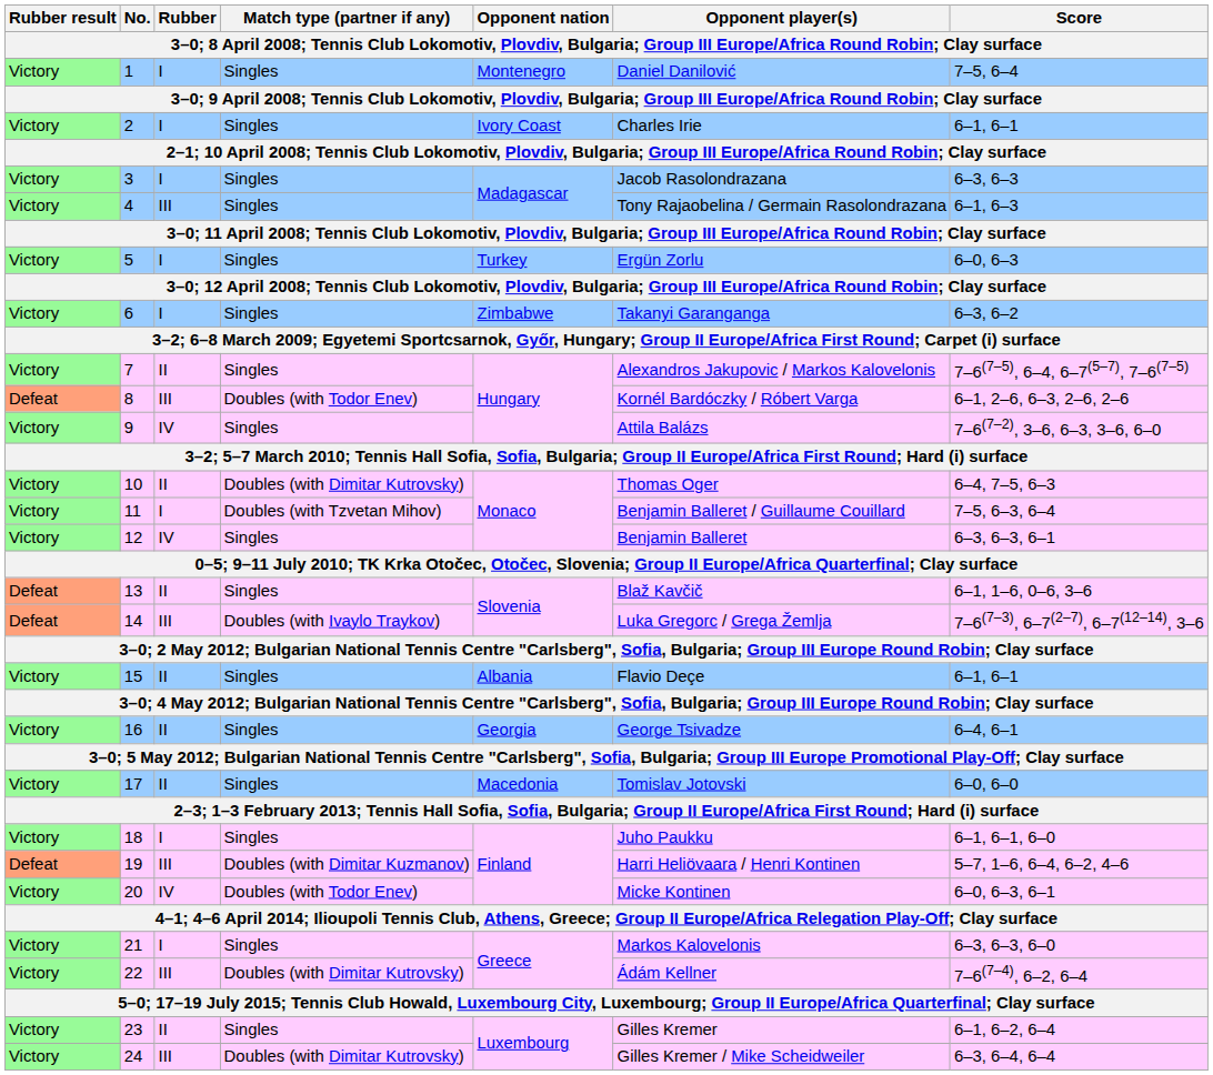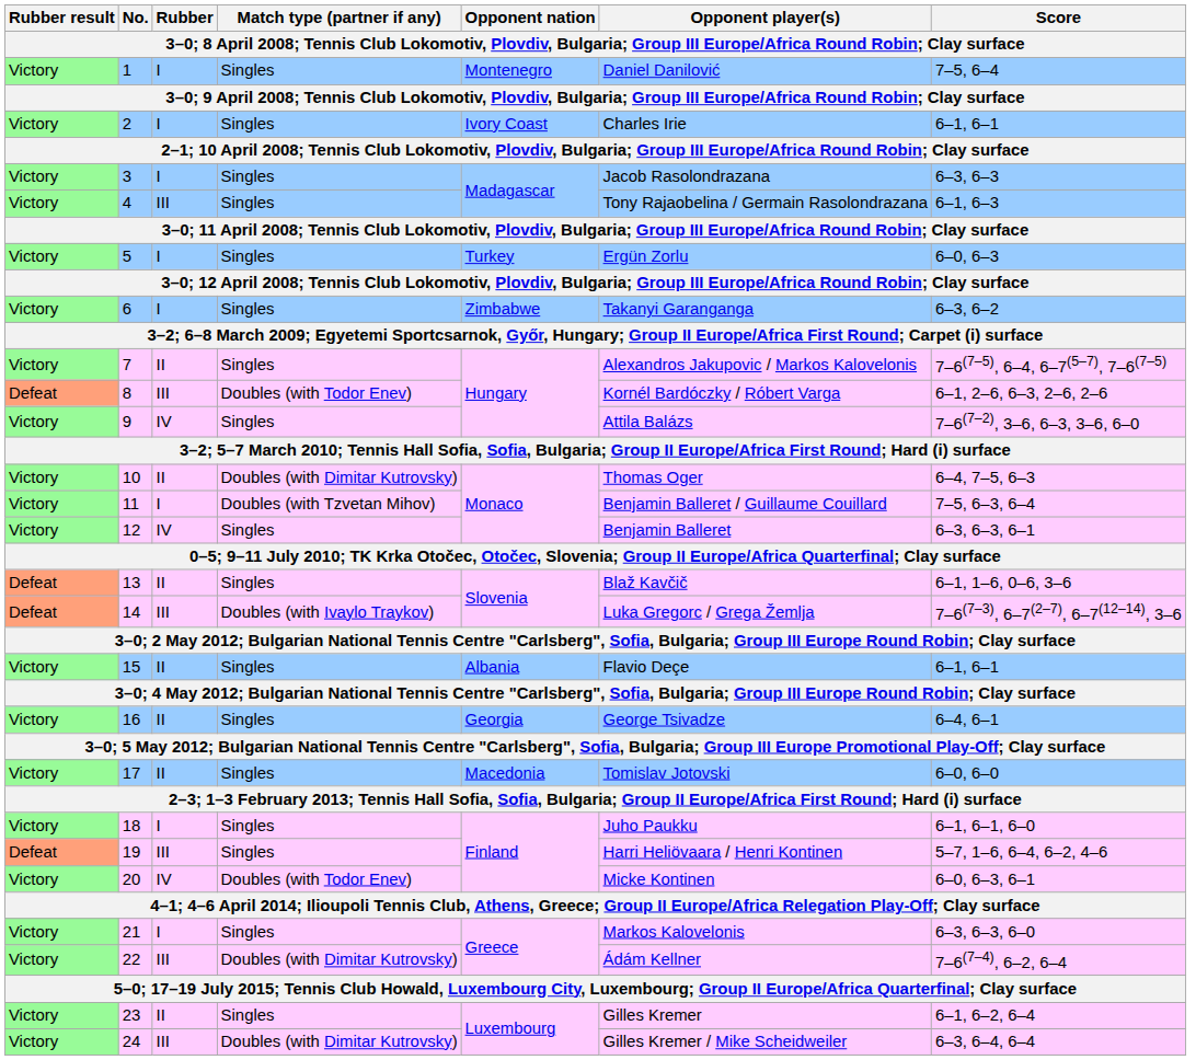 <table class=wikitable style=font-size:97%>
 <tr>
 <th scope="col">Rubber result</th>
 <th scope="col">No.</th>
 <th scope="col">Rubber</th>
 <th scope="col">Match type (partner if any)</th>
 <th scope="col">Opponent nation</th>
 <th scope="col">Opponent player(s)</th>
 <th scope="col">Score</th>
 </tr>
 <tr>
 <th colspan=7>3–0; 8 April 2008; Tennis Club Lokomotiv, <a href='#'>Plovdiv</a>, Bulgaria; <a href='#'>Group III Europe/Africa Round Robin</a>; Clay surface</th>
 </tr>
 <tr style="background:#9cf;">
 <td bgcolor=98FB98>Victory</td>
 <td>1</td>
 <td>I</td>
 <td>Singles</td>
 <td> <a href='#'>Montenegro</a></td>
 <td><a href='#'>Daniel Danilović</a></td>
 <td>7–5, 6–4</td>
 </tr>
 <tr>
 <th colspan=7>3–0; 9 April 2008; Tennis Club Lokomotiv, <a href='#'>Plovdiv</a>, Bulgaria; <a href='#'>Group III Europe/Africa Round Robin</a>; Clay surface</th>
 </tr>
 <tr style="background:#9cf;">
 <td bgcolor=98FB98>Victory</td>
 <td>2</td>
 <td>I</td>
 <td>Singles</td>
 <td> <a href='#'>Ivory Coast</a></td>
 <td>Charles Irie</td>
 <td>6–1, 6–1</td>
 </tr>
 <tr>
 <th colspan=7>2–1; 10 April 2008; Tennis Club Lokomotiv, <a href='#'>Plovdiv</a>, Bulgaria; <a href='#'>Group III Europe/Africa Round Robin</a>; Clay surface</th>
 </tr>
 <tr style="background:#9cf;">
 <td bgcolor=98FB98>Victory</td>
 <td>3</td>
 <td>I</td>
 <td>Singles</td>
 <td rowspan=2> <a href='#'>Madagascar</a></td>
 <td>Jacob Rasolondrazana</td>
 <td>6–3, 6–3</td>
 </tr>
 <tr style="background:#9cf;">
 <td bgcolor=98FB98>Victory</td>
 <td>4</td>
 <td>III</td>
 <td>Singles</td>
 <td>Tony Rajaobelina / Germain Rasolondrazana</td>
 <td>6–1, 6–3</td>
 </tr>
 <tr>
 <th colspan=7>3–0; 11 April 2008; Tennis Club Lokomotiv, <a href='#'>Plovdiv</a>, Bulgaria; <a href='#'>Group III Europe/Africa Round Robin</a>; Clay surface</th>
 </tr>
 <tr style="background:#9cf;">
 <td bgcolor=98FB98>Victory</td>
 <td>5</td>
 <td>I</td>
 <td>Singles</td>
 <td> <a href='#'>Turkey</a></td>
 <td><a href='#'>Ergün Zorlu</a></td>
 <td>6–0, 6–3</td>
 </tr>
 <tr>
 <th colspan=7>3–0; 12 April 2008; Tennis Club Lokomotiv, <a href='#'>Plovdiv</a>, Bulgaria; <a href='#'>Group III Europe/Africa Round Robin</a>; Clay surface</th>
 </tr>
 <tr style="background:#9cf;">
 <td bgcolor=98FB98>Victory</td>
 <td>6</td>
 <td>I</td>
 <td>Singles</td>
 <td> <a href='#'>Zimbabwe</a></td>
 <td><a href='#'>Takanyi Garanganga</a></td>
 <td>6–3, 6–2</td>
 </tr>
 <tr>
 <th colspan=7>3–2; 6–8 March 2009; Egyetemi Sportcsarnok, <a href='#'>Győr</a>, Hungary; <a href='#'>Group II Europe/Africa First Round</a>; Carpet (i) surface</th>
 </tr>
 <tr style="background:#fcf;">
 <td bgcolor=98FB98>Victory</td>
 <td>7</td>
 <td>II</td>
 <td>Singles</td>
 <td rowspan=3> <a href='#'>Hungary</a></td>
 <td><a href='#'>Alexandros Jakupovic</a> / <a href='#'>Markos Kalovelonis</a></td>
 <td>7–6<sup>(7–5)</sup>, 6–4, 6–7<sup>(5–7)</sup>, 7–6<sup>(7–5)</sup></td>
 </tr>
 <tr style="background:#fcf;">
 <td bgcolor=FFA07A>Defeat</td>
 <td>8</td>
 <td>III</td>
 <td>Doubles (with <a href='#'>Todor Enev</a>)</td>
 <td><a href='#'>Kornél Bardóczky</a> / <a href='#'>Róbert Varga</a></td>
 <td>6–1, 2–6, 6–3, 2–6, 2–6</td>
 </tr>
 <tr style="background:#fcf;">
 <td bgcolor=98FB98>Victory</td>
 <td>9</td>
 <td>IV</td>
 <td>Singles</td>
 <td><a href='#'>Attila Balázs</a></td>
 <td>7–6<sup>(7–2)</sup>, 3–6, 6–3, 3–6, 6–0</td>
 </tr>
 <tr>
 <th colspan=7>3–2; 5–7 March 2010; Tennis Hall Sofia, <a href='#'>Sofia</a>, Bulgaria; <a href='#'>Group II Europe/Africa First Round</a>; Hard (i) surface</th>
 </tr>
 <tr style="background:#fcf;">
 <td bgcolor=98FB98>Victory</td>
 <td>10</td>
 <td>II</td>
 <td>Doubles (with <a href='#'>Dimitar Kutrovsky</a>)</td>
 <td rowspan=3> <a href='#'>Monaco</a></td>
 <td><a href='#'>Thomas Oger</a></td>
 <td>6–4, 7–5, 6–3</td>
 </tr>
 <tr style="background:#fcf;">
 <td bgcolor=98FB98>Victory</td>
 <td>11</td>
 <td>I</td>
 <td>Doubles (with Tzvetan Mihov)</td>
 <td><a href='#'>Benjamin Balleret</a> / <a href='#'>Guillaume Couillard</a></td>
 <td>7–5, 6–3, 6–4</td>
 </tr>
 <tr style="background:#fcf;">
 <td bgcolor=98FB98>Victory</td>
 <td>12</td>
 <td>IV</td>
 <td>Singles</td>
 <td><a href='#'>Benjamin Balleret</a></td>
 <td>6–3, 6–3, 6–1</td>
 </tr>
 <tr>
 <th colspan=7>0–5; 9–11 July 2010; TK Krka Otočec, <a href='#'>Otočec</a>, Slovenia; <a href='#'>Group II Europe/Africa Quarterfinal</a>; Clay surface</th>
 </tr>
 <tr style="background:#fcf;">
 <td bgcolor=FFA07A>Defeat</td>
 <td>13</td>
 <td>II</td>
 <td>Singles</td>
 <td rowspan=2> <a href='#'>Slovenia</a></td>
 <td><a href='#'>Blaž Kavčič</a></td>
 <td>6–1, 1–6, 0–6, 3–6</td>
 </tr>
 <tr style="background:#fcf;">
 <td bgcolor=FFA07A>Defeat</td>
 <td>14</td>
 <td>III</td>
 <td>Doubles (with <a href='#'>Ivaylo Traykov</a>)</td>
 <td><a href='#'>Luka Gregorc</a> / <a href='#'>Grega Žemlja</a></td>
 <td>7–6<sup>(7–3)</sup>, 6–7<sup>(2–7)</sup>, 6–7<sup>(12–14)</sup>, 3–6</td>
 </tr>
 <tr>
 <th colspan=7>3–0; 2 May 2012; Bulgarian National Tennis Centre "Carlsberg", <a href='#'>Sofia</a>, Bulgaria; <a href='#'>Group III Europe Round Robin</a>; Clay surface</th>
 </tr>
 <tr style="background:#9cf;">
 <td bgcolor=98FB98>Victory</td>
 <td>15</td>
 <td>II</td>
 <td>Singles</td>
 <td> <a href='#'>Albania</a></td>
 <td>Flavio Deçe</td>
 <td>6–1, 6–1</td>
 </tr>
 <tr>
 <th colspan=7>3–0; 4 May 2012; Bulgarian National Tennis Centre "Carlsberg", <a href='#'>Sofia</a>, Bulgaria; <a href='#'>Group III Europe Round Robin</a>; Clay surface</th>
 </tr>
 <tr style="background:#9cf;">
 <td bgcolor=98FB98>Victory</td>
 <td>16</td>
 <td>II</td>
 <td>Singles</td>
 <td> <a href='#'>Georgia</a></td>
 <td><a href='#'>George Tsivadze</a></td>
 <td>6–4, 6–1</td>
 </tr>
 <tr>
 <th colspan=7>3–0; 5 May 2012; Bulgarian National Tennis Centre "Carlsberg", <a href='#'>Sofia</a>, Bulgaria; <a href='#'>Group III Europe Promotional Play-Off</a>; Clay surface</th>
 </tr>
 <tr style="background:#9cf;">
 <td bgcolor=98FB98>Victory</td>
 <td>17</td>
 <td>II</td>
 <td>Singles</td>
 <td> <a href='#'>Macedonia</a></td>
 <td><a href='#'>Tomislav Jotovski</a></td>
 <td>6–0, 6–0</td>
 </tr>
 <tr>
 <th colspan=7>2–3; 1–3 February 2013; Tennis Hall Sofia, <a href='#'>Sofia</a>, Bulgaria; <a href='#'>Group II Europe/Africa First Round</a>; Hard (i) surface</th>
 </tr>
 <tr style="background:#fcf;">
 <td bgcolor=98FB98>Victory</td>
 <td>18</td>
 <td>I</td>
 <td>Singles</td>
 <td rowspan=3> <a href='#'>Finland</a></td>
 <td><a href='#'>Juho Paukku</a></td>
 <td>6–1, 6–1, 6–0</td>
 </tr>
 <tr style="background:#fcf;">
 <td bgcolor=FFA07A>Defeat</td>
 <td>19</td>
 <td>III</td>
-<td>Doubles (with <a href='#'>Dimitar Kuzmanov</a>)</td>
+<td>Singles</td>
 <td><a href='#'>Harri Heliövaara</a> / <a href='#'>Henri Kontinen</a></td>
 <td>5–7, 1–6, 6–4, 6–2, 4–6</td>
 </tr>
 <tr style="background:#fcf;">
 <td bgcolor=98FB98>Victory</td>
 <td>20</td>
 <td>IV</td>
 <td>Doubles (with <a href='#'>Todor Enev</a>)</td>
 <td><a href='#'>Micke Kontinen</a></td>
 <td>6–0, 6–3, 6–1</td>
 </tr>
 <tr>
 <th colspan=7>4–1; 4–6 April 2014; Ilioupoli Tennis Club, <a href='#'>Athens</a>, Greece; <a href='#'>Group II Europe/Africa Relegation Play-Off</a>; Clay surface</th>
 </tr>
 <tr style="background:#fcf;">
 <td bgcolor=98FB98>Victory</td>
 <td>21</td>
 <td>I</td>
 <td>Singles</td>
 <td rowspan=2> <a href='#'>Greece</a></td>
 <td><a href='#'>Markos Kalovelonis</a></td>
 <td>6–3, 6–3, 6–0</td>
 </tr>
 <tr style="background:#fcf;">
 <td bgcolor=98FB98>Victory</td>
 <td>22</td>
 <td>III</td>
 <td>Doubles (with <a href='#'>Dimitar Kutrovsky</a>)</td>
 <td><a href='#'>Ádám Kellner</a></td>
 <td>7–6<sup>(7–4)</sup>, 6–2, 6–4</td>
 </tr>
 <tr>
 <th colspan=7>5–0; 17–19 July 2015; Tennis Club Howald, <a href='#'>Luxembourg City</a>, Luxembourg; <a href='#'>Group II Europe/Africa Quarterfinal</a>; Clay surface</th>
 </tr>
 <tr style="background:#fcf;">
 <td bgcolor=98FB98>Victory</td>
 <td>23</td>
 <td>II</td>
 <td>Singles</td>
 <td rowspan=2> <a href='#'>Luxembourg</a></td>
 <td>Gilles Kremer</td>
 <td>6–1, 6–2, 6–4</td>
 </tr>
 <tr style="background:#fcf;">
 <td bgcolor=98FB98>Victory</td>
 <td>24</td>
 <td>III</td>
 <td>Doubles (with <a href='#'>Dimitar Kutrovsky</a>)</td>
 <td>Gilles Kremer / <a href='#'>Mike Scheidweiler</a></td>
 <td>6–3, 6–4, 6–4</td>
 </tr>
 </table>
